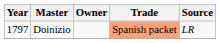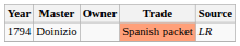 <table class=" wikitable">
 <tr>
 <th>Year</th>
 <th>Master</th>
 <th>Owner</th>
 <th>Trade</th>
 <th>Source</th>
 </tr>
 <tr>
-<td>1797</td>
+<td>1794</td>
 <td>Doinizio</td>
 <td></td>
 <td style="background: lightsalmon;">Spanish packet</td>
 <td><em>LR</em></td>
 </tr>
 <tr>
 </tr>
 </table>
